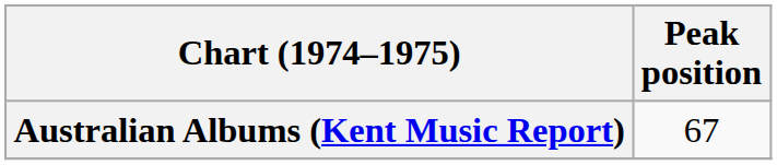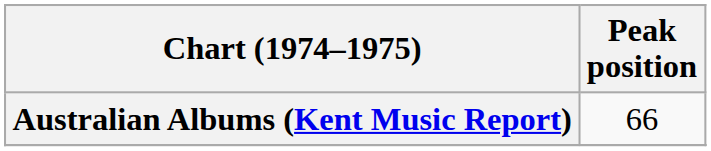 <table class="wikitable sortable plainrowheaders">
 <tr>
 <th>Chart (1974–1975)</th>
 <th>Peak<br>position</th>
 </tr>
 <tr>
 <th scope="row">Australian Albums (<a href='#'>Kent Music Report</a>)</th>
-<td align="center">67</td>
+<td align="center">66</td>
 </tr>
 <tr>
 </tr>
 <tr>
 </tr>
 <tr>
 </tr>
 <tr>
 </tr>
 <tr>
 </tr>
 </table>
